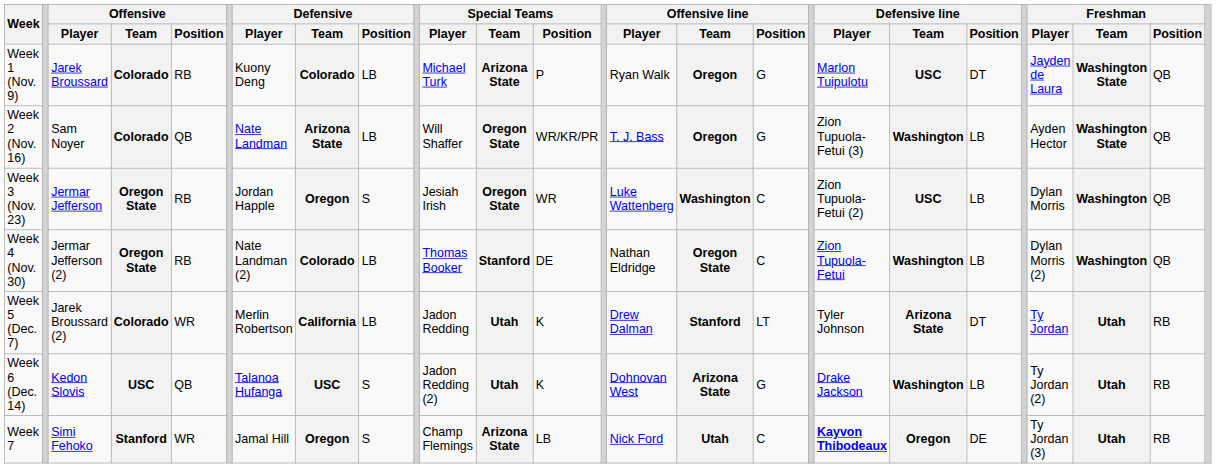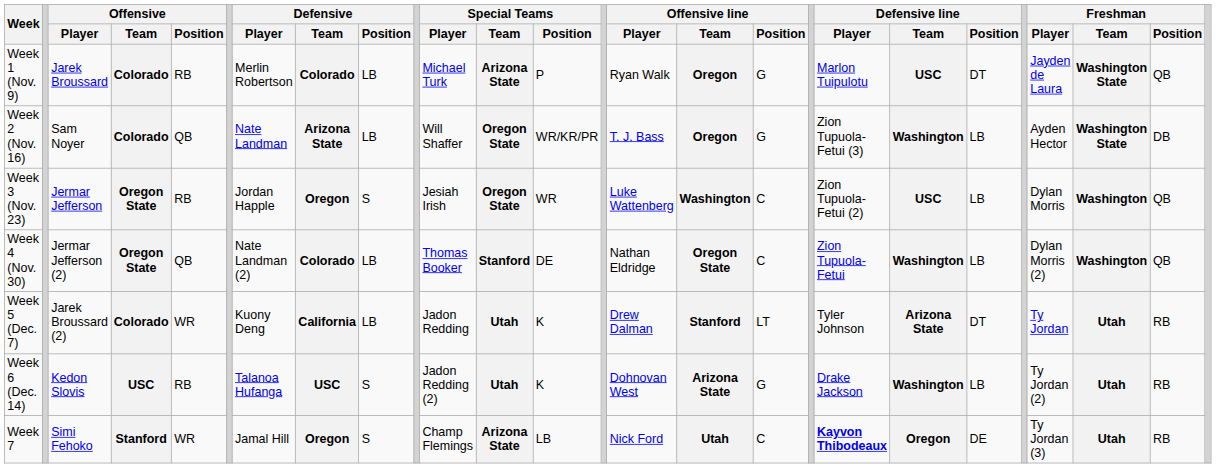 <table class="wikitable" border="1">
 <tr>
 <th rowspan="2">Week</th>
 <th rowSpan="16" style="background-color:lightgrey;"></th>
 <th colspan="3">Offensive</th>
 <th rowSpan="16" style="background-color:lightgrey;"></th>
 <th colspan="3">Defensive</th>
 <th rowSpan="16" style="background-color:lightgrey;"></th>
 <th colspan="3">Special Teams</th>
 <th rowSpan="16" style="background-color:lightgrey;"></th>
 <th colspan="3">Offensive line</th>
 <th rowSpan="16" style="background-color:lightgrey;"></th>
 <th colspan="3">Defensive line</th>
 <th rowSpan="16" style="background-color:lightgrey;"></th>
 <th colspan="3">Freshman</th>
 <th rowSpan="16" style="background-color:lightgrey;"></th>
 </tr>
 <tr>
 <th>Player</th>
 <th>Team</th>
 <th>Position</th>
 <th>Player</th>
 <th>Team</th>
 <th>Position</th>
 <th>Player</th>
 <th>Team</th>
 <th>Position</th>
 <th>Player</th>
 <th>Team</th>
 <th>Position</th>
 <th>Player</th>
 <th>Team</th>
 <th>Position</th>
 <th>Player</th>
 <th>Team</th>
 <th>Position</th>
 </tr>
 <tr>
 <td>Week 1 (Nov. 9)</td>
 <td><a href='#'>Jarek Broussard</a></td>
 <th style=>Colorado</th>
 <td>RB</td>
-<td>Kuony Deng</td>
+<td>Merlin Robertson</td>
 <th style=>Colorado</th>
 <td>LB</td>
 <td><a href='#'>Michael Turk</a></td>
 <th style=>Arizona State</th>
 <td>P</td>
 <td>Ryan Walk</td>
 <th style=>Oregon</th>
 <td>G</td>
 <td><a href='#'>Marlon Tuipulotu</a></td>
 <th style=>USC</th>
 <td>DT</td>
 <td><a href='#'>Jayden de Laura</a></td>
 <th style=>Washington State</th>
 <td>QB</td>
 </tr>
 <tr>
 <td>Week 2 (Nov. 16)</td>
 <td>Sam Noyer</td>
 <th style=>Colorado</th>
 <td>QB</td>
 <td><a href='#'>Nate Landman</a></td>
 <th style=>Arizona State</th>
 <td>LB</td>
 <td>Will Shaffer</td>
 <th style=>Oregon State</th>
 <td>WR/KR/PR</td>
 <td><a href='#'>T. J. Bass</a></td>
 <th style=>Oregon</th>
 <td>G</td>
 <td>Zion Tupuola-Fetui (3)</td>
 <th style=>Washington</th>
 <td>LB</td>
 <td>Ayden Hector</td>
 <th style=>Washington State</th>
-<td>QB</td>
+<td>DB</td>
 </tr>
 <tr>
 <td>Week 3 (Nov. 23)</td>
 <td><a href='#'>Jermar Jefferson</a></td>
 <th style=>Oregon State</th>
 <td>RB</td>
 <td>Jordan Happle</td>
 <th style=>Oregon</th>
 <td>S</td>
 <td>Jesiah Irish</td>
 <th style=>Oregon State</th>
 <td>WR</td>
 <td><a href='#'>Luke Wattenberg</a></td>
 <th style=>Washington</th>
 <td>C</td>
 <td>Zion Tupuola-Fetui (2)</td>
 <th style=>USC</th>
 <td>LB</td>
 <td>Dylan Morris</td>
 <th style=>Washington</th>
 <td>QB</td>
 </tr>
 <tr>
 <td>Week 4 (Nov. 30)</td>
 <td>Jermar Jefferson (2)</td>
 <th style=>Oregon State</th>
-<td>RB</td>
+<td>QB</td>
 <td>Nate Landman (2)</td>
 <th style=>Colorado</th>
 <td>LB</td>
 <td><a href='#'>Thomas Booker</a></td>
 <th style=>Stanford</th>
 <td>DE</td>
 <td>Nathan Eldridge</td>
 <th style=>Oregon State</th>
 <td>C</td>
 <td><a href='#'>Zion Tupuola-Fetui</a></td>
 <th style=>Washington</th>
 <td>LB</td>
 <td>Dylan Morris (2)</td>
 <th style=>Washington</th>
 <td>QB</td>
 </tr>
 <tr>
 <td>Week 5 (Dec. 7)</td>
 <td>Jarek Broussard (2)</td>
 <th style=>Colorado</th>
 <td>WR</td>
-<td>Merlin Robertson</td>
+<td>Kuony Deng</td>
 <th style=>California</th>
 <td>LB</td>
 <td>Jadon Redding</td>
 <th style=>Utah</th>
 <td>K</td>
 <td><a href='#'>Drew Dalman</a></td>
 <th style=>Stanford</th>
 <td>LT</td>
 <td>Tyler Johnson</td>
 <th style=>Arizona State</th>
 <td>DT</td>
 <td><a href='#'>Ty Jordan</a></td>
 <th style=>Utah</th>
 <td>RB</td>
 </tr>
 <tr>
 <td>Week 6 (Dec. 14)</td>
 <td><a href='#'>Kedon Slovis</a></td>
 <th style=>USC</th>
-<td>QB</td>
+<td>RB</td>
 <td><a href='#'>Talanoa Hufanga</a></td>
 <th style=>USC</th>
 <td>S</td>
 <td>Jadon Redding (2)</td>
 <th style=>Utah</th>
 <td>K</td>
 <td><a href='#'>Dohnovan West</a></td>
 <th style=>Arizona State</th>
 <td>G</td>
 <td><a href='#'>Drake Jackson</a></td>
 <th style=>Washington</th>
 <td>LB</td>
 <td>Ty Jordan (2)</td>
 <th style=>Utah</th>
 <td>RB</td>
 </tr>
 <tr>
 <td>Week 7</td>
 <td><a href='#'>Simi Fehoko</a></td>
 <th style=>Stanford</th>
 <td>WR</td>
 <td>Jamal Hill</td>
 <th style=>Oregon</th>
 <td>S</td>
 <td>Champ Flemings</td>
 <th style=>Arizona State</th>
 <td>LB</td>
 <td><a href='#'>Nick Ford</a></td>
 <th style=>Utah</th>
 <td>C</td>
 <td><strong><a href='#'>Kayvon Thibodeaux</a></strong></td>
 <th style=>Oregon</th>
 <td>DE</td>
 <td>Ty Jordan (3)</td>
 <th style=>Utah</th>
 <td>RB</td>
 </tr>
 </table>
